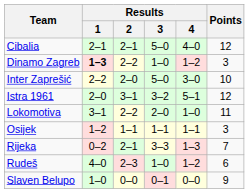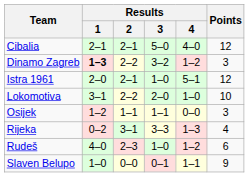 <table class="wikitable" style="text-align:center">
 <tr>
 <th rowspan=2>Team</th>
 <th colspan=4>Results</th>
 <th rowspan=2>Points</th>
 </tr>
 <tr>
 <th width=40>1</th>
 <th width=40>2</th>
 <th width=40>3</th>
 <th width=40>4</th>
 </tr>
 <tr>
 <td align=left><a href='#'>Cibalia</a></td>
 <td bgcolor=#ddffdd>2–1</td>
 <td bgcolor=#ddffdd>2–1</td>
 <td bgcolor=#ddffdd>5–0</td>
 <td bgcolor=#ddffdd>4–0</td>
 <td>12</td>
 </tr>
 <tr>
 <td align=left><a href='#'>Dinamo Zagreb</a></td>
 <td bgcolor=#ffdddd><strong>1–3</strong></td>
 <td bgcolor=#ffffdd>2–2</td>
-<td bgcolor=#ddffdd>1–0</td>
+<td bgcolor=#ddffdd>3–2</td>
 <td bgcolor=#ffdddd>1–2</td>
 <td>3</td>
 </tr>
 <tr>
-<td align=left><a href='#'>Inter Zaprešić</a></td>
-<td bgcolor=#ffffdd>2–2</td>
-<td bgcolor=#ddffdd>2–0</td>
-<td bgcolor=#ddffdd>5–0</td>
-<td bgcolor=#ddffdd>3–0</td>
-<td>10</td>
-</tr>
-<tr>
 <td align=left><a href='#'>Istra 1961</a></td>
 <td bgcolor=#ddffdd>2–0</td>
-<td bgcolor=#ddffdd>3–1</td>
-<td bgcolor=#ddffdd>3–2</td>
+<td bgcolor=#ddffdd>2–1</td>
+<td bgcolor=#ddffdd>1–0</td>
 <td bgcolor=#ddffdd>5–1</td>
 <td>12</td>
 </tr>
 <tr>
 <td align=left><a href='#'>Lokomotiva</a></td>
 <td bgcolor=#ddffdd>3–1</td>
 <td bgcolor=#ffffdd>2–2</td>
 <td bgcolor=#ddffdd>2–0</td>
 <td bgcolor=#ddffdd>1–0</td>
-<td>11</td>
+<td>10</td>
 </tr>
 <tr>
 <td align=left><a href='#'>Osijek</a></td>
 <td bgcolor=#ffdddd>1–2</td>
 <td bgcolor=#ffffdd>1–1</td>
 <td bgcolor=#ffffdd>1–1</td>
-<td bgcolor=#ffffdd>1–1</td>
+<td bgcolor=#ffffdd>0–0</td>
 <td>3</td>
 </tr>
 <tr>
 <td align=left><a href='#'>Rijeka</a></td>
 <td bgcolor=#ffdddd>0–2</td>
-<td bgcolor=#ddffdd>2–1</td>
+<td bgcolor=#ddffdd>3–1</td>
 <td bgcolor=#ffffdd>3–3</td>
 <td bgcolor=#ffdddd>1–3</td>
-<td>7</td>
+<td>4</td>
 </tr>
 <tr>
 <td align=left><a href='#'>Rudeš</a></td>
 <td bgcolor=#ddffdd>4–0</td>
 <td bgcolor=#ffdddd>2–3</td>
 <td bgcolor=#ddffdd>1–0</td>
 <td bgcolor=#ffdddd>1–2</td>
 <td>6</td>
 </tr>
 <tr>
 <td align=left><a href='#'>Slaven Belupo</a></td>
 <td bgcolor=#ddffdd>1–0</td>
 <td bgcolor=#ffffdd>0–0</td>
 <td bgcolor=#ffdddd>0–1</td>
-<td bgcolor=#ffffdd>0–0</td>
+<td bgcolor=#ffffdd>1–1</td>
 <td>9</td>
 </tr>
 </table>
